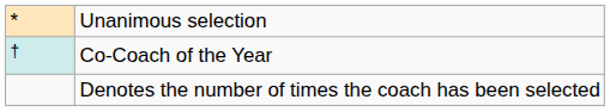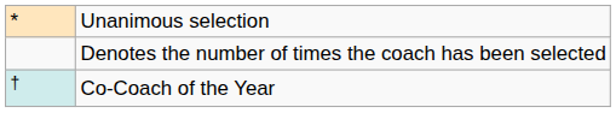 <table class="wikitable">
 <tr>
 <td style="background-color:#FFE6BD; width:3em;">*</td>
 <td>Unanimous selection</td>
 </tr>
 <tr>
+<td></td>
+<td>Denotes the number of times the coach has been selected</td>
+</tr>
+<tr>
 <td style="background-color:#CFECEC; width:3em;"><sup>†</sup></td>
 <td>Co-Coach of the Year</td>
 </tr>
-<tr>
-<td></td>
-<td>Denotes the number of times the coach has been selected</td>
-</tr>
 </table>
